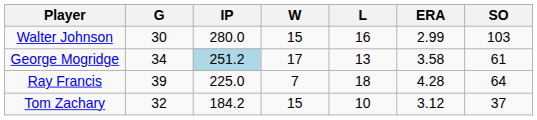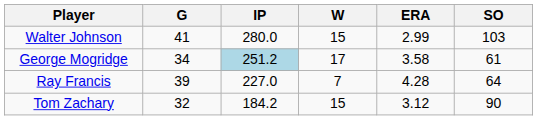 <table class="wikitable sortable">
 <tr>
 <th bgcolor="#DDDDFF" width="16%">Player</th>
 <th bgcolor="#DDDDFF" width="9%">G</th>
 <th bgcolor="#DDDDFF" width="9%">IP</th>
 <th bgcolor="#DDDDFF" width="9%">W</th>
-<th bgcolor="#DDDDFF" width="9%">L</th>
 <th bgcolor="#DDDDFF" width="9%">ERA</th>
 <th bgcolor="#DDDDFF" width="9%">SO</th>
 </tr>
 <tr align="center">
 <td><a href='#'>Walter Johnson</a></td>
-<td>30</td>
+<td>41</td>
 <td>280.0</td>
 <td>15</td>
-<td>16</td>
 <td>2.99</td>
 <td>103</td>
 </tr>
 <tr align=center>
 <td><a href='#'>George Mogridge</a></td>
 <td>34</td>
 <td style="background: lightblue;">251.2</td>
 <td>17</td>
-<td>13</td>
 <td>3.58</td>
 <td>61</td>
 </tr>
 <tr align=center>
 <td><a href='#'>Ray Francis</a></td>
 <td>39</td>
-<td>225.0</td>
+<td>227.0</td>
 <td>7</td>
-<td>18</td>
 <td>4.28</td>
 <td>64</td>
 </tr>
 <tr align=center>
 <td><a href='#'>Tom Zachary</a></td>
 <td>32</td>
 <td>184.2</td>
 <td>15</td>
-<td>10</td>
 <td>3.12</td>
-<td>37</td>
+<td>90</td>
 </tr>
 </table>
